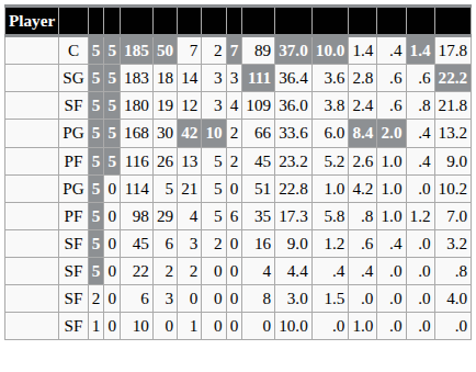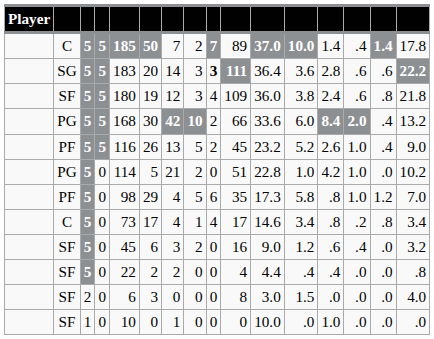 <table class="wikitable sortable" style="font-size: 95%; text-align:right;">
 <tr>
 <th style="background:#010101; color:#FFFFFF; border-top:#8D9093 3px solid; border-bottom:#8D9093 3px solid;">Player</th>
 <th style="background:#010101; color:#FFFFFF; border-top:#8D9093 3px solid; border-bottom:#8D9093 3px solid;"></th>
 <th style="background:#010101; color:#FFFFFF; border-top:#8D9093 3px solid; border-bottom:#8D9093 3px solid;"></th>
 <th style="background:#010101; color:#FFFFFF; border-top:#8D9093 3px solid; border-bottom:#8D9093 3px solid;"></th>
 <th style="background:#010101; color:#FFFFFF; border-top:#8D9093 3px solid; border-bottom:#8D9093 3px solid;"></th>
 <th style="background:#010101; color:#FFFFFF; border-top:#8D9093 3px solid; border-bottom:#8D9093 3px solid;"></th>
 <th style="background:#010101; color:#FFFFFF; border-top:#8D9093 3px solid; border-bottom:#8D9093 3px solid;"></th>
 <th style="background:#010101; color:#FFFFFF; border-top:#8D9093 3px solid; border-bottom:#8D9093 3px solid;"></th>
 <th style="background:#010101; color:#FFFFFF; border-top:#8D9093 3px solid; border-bottom:#8D9093 3px solid;"></th>
 <th style="background:#010101; color:#FFFFFF; border-top:#8D9093 3px solid; border-bottom:#8D9093 3px solid;"></th>
 <th style="background:#010101; color:#FFFFFF; border-top:#8D9093 3px solid; border-bottom:#8D9093 3px solid;"></th>
 <th style="background:#010101; color:#FFFFFF; border-top:#8D9093 3px solid; border-bottom:#8D9093 3px solid;"></th>
 <th style="background:#010101; color:#FFFFFF; border-top:#8D9093 3px solid; border-bottom:#8D9093 3px solid;"></th>
 <th style="background:#010101; color:#FFFFFF; border-top:#8D9093 3px solid; border-bottom:#8D9093 3px solid;"></th>
 <th style="background:#010101; color:#FFFFFF; border-top:#8D9093 3px solid; border-bottom:#8D9093 3px solid;"></th>
 <th style="background:#010101; color:#FFFFFF; border-top:#8D9093 3px solid; border-bottom:#8D9093 3px solid;"></th>
 </tr>
 <tr>
 <td style="text-align:left;"></td>
 <td style="text-align:center;">C</td>
 <td style="background:#8D9093; color:#FFFFFF;"><strong>5</strong></td>
 <td style="background:#8D9093; color:#FFFFFF;"><strong>5</strong></td>
 <td style="background:#8D9093; color:#FFFFFF;"><strong>185</strong></td>
 <td style="background:#8D9093; color:#FFFFFF;"><strong>50</strong></td>
 <td>7</td>
 <td>2</td>
 <td style="background:#8D9093; color:#FFFFFF;"><strong>7</strong></td>
 <td>89</td>
 <td style="background:#8D9093; color:#FFFFFF;"><strong>37.0</strong></td>
 <td style="background:#8D9093; color:#FFFFFF;"><strong>10.0</strong></td>
 <td>1.4</td>
 <td>.4</td>
 <td style="background:#8D9093; color:#FFFFFF;"><strong>1.4</strong></td>
 <td>17.8</td>
 </tr>
 <tr>
 <td style="text-align:left;"></td>
 <td style="text-align:center;">SG</td>
 <td style="background:#8D9093; color:#FFFFFF;"><strong>5</strong></td>
 <td style="background:#8D9093; color:#FFFFFF;"><strong>5</strong></td>
 <td>183</td>
-<td>18</td>
+<td>20</td>
 <td>14</td>
 <td>3</td>
-<td>3</td>
+<td><strong>3</strong></td>
 <td style="background:#8D9093; color:#FFFFFF;"><strong>111</strong></td>
 <td>36.4</td>
 <td>3.6</td>
 <td>2.8</td>
 <td>.6</td>
 <td>.6</td>
 <td style="background:#8D9093; color:#FFFFFF;"><strong>22.2</strong></td>
 </tr>
 <tr>
 <td style="text-align:left;"></td>
 <td style="text-align:center;">SF</td>
 <td style="background:#8D9093; color:#FFFFFF;"><strong>5</strong></td>
 <td style="background:#8D9093; color:#FFFFFF;"><strong>5</strong></td>
 <td>180</td>
 <td>19</td>
 <td>12</td>
 <td>3</td>
 <td>4</td>
 <td>109</td>
 <td>36.0</td>
 <td>3.8</td>
 <td>2.4</td>
 <td>.6</td>
 <td>.8</td>
 <td>21.8</td>
 </tr>
 <tr>
 <td style="text-align:left;"></td>
 <td style="text-align:center;">PG</td>
 <td style="background:#8D9093; color:#FFFFFF;"><strong>5</strong></td>
 <td style="background:#8D9093; color:#FFFFFF;"><strong>5</strong></td>
 <td>168</td>
 <td>30</td>
 <td style="background:#8D9093; color:#FFFFFF;"><strong>42</strong></td>
 <td style="background:#8D9093; color:#FFFFFF;"><strong>10</strong></td>
 <td>2</td>
 <td>66</td>
 <td>33.6</td>
 <td>6.0</td>
 <td style="background:#8D9093; color:#FFFFFF;"><strong>8.4</strong></td>
 <td style="background:#8D9093; color:#FFFFFF;"><strong>2.0</strong></td>
 <td>.4</td>
 <td>13.2</td>
 </tr>
 <tr>
 <td style="text-align:left;"></td>
 <td style="text-align:center;">PF</td>
 <td style="background:#8D9093; color:#FFFFFF;"><strong>5</strong></td>
 <td style="background:#8D9093; color:#FFFFFF;"><strong>5</strong></td>
 <td>116</td>
 <td>26</td>
 <td>13</td>
 <td>5</td>
 <td>2</td>
 <td>45</td>
 <td>23.2</td>
 <td>5.2</td>
 <td>2.6</td>
 <td>1.0</td>
 <td>.4</td>
 <td>9.0</td>
 </tr>
 <tr>
 <td style="text-align:left;"></td>
 <td style="text-align:center;">PG</td>
 <td style="background:#8D9093; color:#FFFFFF;"><strong>5</strong></td>
 <td>0</td>
 <td>114</td>
 <td>5</td>
 <td>21</td>
-<td>5</td>
+<td>2</td>
 <td>0</td>
 <td>51</td>
 <td>22.8</td>
 <td>1.0</td>
 <td>4.2</td>
 <td>1.0</td>
 <td>.0</td>
 <td>10.2</td>
 </tr>
 <tr>
 <td style="text-align:left;"></td>
 <td style="text-align:center;">PF</td>
 <td style="background:#8D9093; color:#FFFFFF;"><strong>5</strong></td>
 <td>0</td>
 <td>98</td>
 <td>29</td>
 <td>4</td>
 <td>5</td>
 <td>6</td>
 <td>35</td>
 <td>17.3</td>
 <td>5.8</td>
 <td>.8</td>
 <td>1.0</td>
 <td>1.2</td>
 <td>7.0</td>
+</tr>
+<tr>
+<td style="text-align:left;"></td>
+<td style="text-align:center;">C</td>
+<td style="background:#8D9093; color:#FFFFFF;"><strong>5</strong></td>
+<td>0</td>
+<td>73</td>
+<td>17</td>
+<td>4</td>
+<td>1</td>
+<td>4</td>
+<td>17</td>
+<td>14.6</td>
+<td>3.4</td>
+<td>.8</td>
+<td>.2</td>
+<td>.8</td>
+<td>3.4</td>
 </tr>
 <tr>
 <td style="text-align:left;"></td>
 <td style="text-align:center;">SF</td>
 <td style="background:#8D9093; color:#FFFFFF;"><strong>5</strong></td>
 <td>0</td>
 <td>45</td>
 <td>6</td>
 <td>3</td>
 <td>2</td>
 <td>0</td>
 <td>16</td>
 <td>9.0</td>
 <td>1.2</td>
 <td>.6</td>
 <td>.4</td>
 <td>.0</td>
 <td>3.2</td>
 </tr>
 <tr>
 <td style="text-align:left;"></td>
 <td style="text-align:center;">SF</td>
 <td style="background:#8D9093; color:#FFFFFF;"><strong>5</strong></td>
 <td>0</td>
 <td>22</td>
 <td>2</td>
 <td>2</td>
 <td>0</td>
 <td>0</td>
 <td>4</td>
 <td>4.4</td>
 <td>.4</td>
 <td>.4</td>
 <td>.0</td>
 <td>.0</td>
 <td>.8</td>
 </tr>
 <tr>
 <td style="text-align:left;"></td>
 <td style="text-align:center;">SF</td>
 <td>2</td>
 <td>0</td>
 <td>6</td>
 <td>3</td>
 <td>0</td>
 <td>0</td>
 <td>0</td>
 <td>8</td>
 <td>3.0</td>
 <td>1.5</td>
 <td>.0</td>
 <td>.0</td>
 <td>.0</td>
 <td>4.0</td>
 </tr>
 <tr>
 <td style="text-align:left;"></td>
 <td style="text-align:center;">SF</td>
 <td>1</td>
 <td>0</td>
 <td>10</td>
 <td>0</td>
 <td>1</td>
 <td>0</td>
 <td>0</td>
 <td>0</td>
 <td>10.0</td>
 <td>.0</td>
 <td>1.0</td>
 <td>.0</td>
 <td>.0</td>
 <td>.0</td>
 </tr>
 </table>
